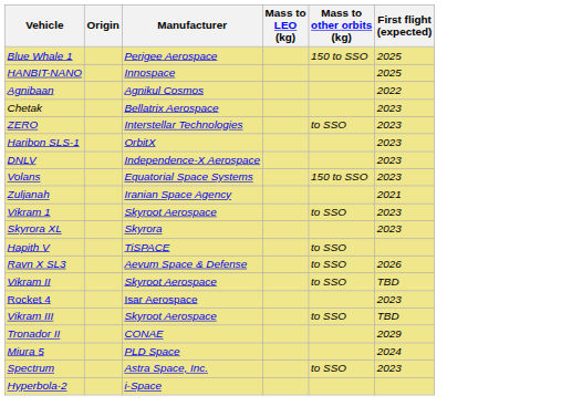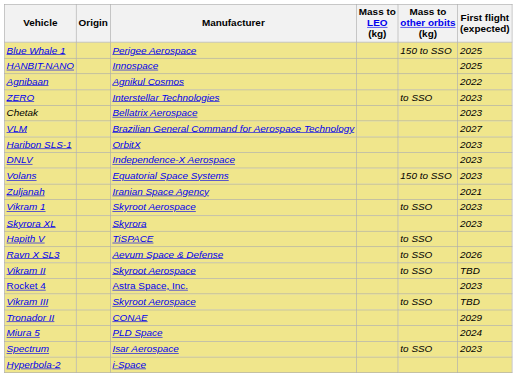 <table class="wikitable sortable sticky-header sort-under">
 <tr>
 <th>Vehicle</th>
 <th>Origin</th>
 <th>Manufacturer</th>
 <th>Mass to<br><a href='#'>LEO</a><br>(kg)</th>
 <th>Mass to<br><a href='#'>other orbits</a><br>(kg)</th>
 <th>First flight<br>(expected)</th>
 </tr>
 <tr style="background:khaki;font-style:italic">
 <td><a href='#'>Blue Whale 1</a></td>
 <td></td>
 <td><a href='#'>Perigee Aerospace</a></td>
 <td></td>
 <td>150 to SSO</td>
 <td>2025</td>
 </tr>
 <tr style="background:khaki;font-style:italic">
 <td><a href='#'>HANBIT-NANO</a></td>
 <td></td>
 <td><a href='#'>Innospace</a></td>
 <td></td>
 <td></td>
 <td>2025</td>
 </tr>
 <tr style="background:khaki;font-style:italic">
 <td><a href='#'>Agnibaan</a></td>
 <td></td>
 <td><a href='#'>Agnikul Cosmos</a></td>
 <td></td>
 <td></td>
 <td>2022</td>
 </tr>
 <tr style="background:khaki;font-style:italic">
+<td><a href='#'>ZERO</a></td>
+<td></td>
+<td><a href='#'>Interstellar Technologies</a></td>
+<td></td>
+<td> to SSO</td>
+<td>2023</td>
+</tr>
+<tr style="background:khaki;font-style:italic">
 <td>Chetak</td>
 <td></td>
 <td><a href='#'>Bellatrix Aerospace</a></td>
 <td></td>
 <td></td>
 <td>2023</td>
 </tr>
 <tr style="background:khaki;font-style:italic">
-<td><a href='#'>ZERO</a></td>
+<td><a href='#'>VLM</a></td>
 <td></td>
-<td><a href='#'>Interstellar Technologies</a></td>
+<td><a href='#'>Brazilian General Command for Aerospace Technology</a></td>
 <td></td>
-<td> to SSO</td>
-<td>2023</td>
+<td></td>
+<td>2027</td>
 </tr>
 <tr style="background:khaki;font-style:italic">
 <td><a href='#'>Haribon SLS-1</a></td>
 <td></td>
 <td><a href='#'>OrbitX</a></td>
 <td></td>
 <td></td>
 <td>2023</td>
 </tr>
 <tr style="background:khaki;font-style:italic">
 <td><a href='#'>DNLV</a></td>
 <td></td>
 <td><a href='#'>Independence-X Aerospace</a></td>
 <td></td>
 <td></td>
 <td>2023</td>
 </tr>
 <tr style="background:khaki;font-style:italic">
 <td><a href='#'>Volans</a></td>
 <td></td>
 <td><a href='#'>Equatorial Space Systems</a></td>
 <td></td>
 <td>150 to SSO</td>
 <td>2023</td>
 </tr>
 <tr style="background:khaki;font-style:italic">
 <td><a href='#'>Zuljanah</a></td>
 <td></td>
 <td><a href='#'>Iranian Space Agency</a></td>
 <td></td>
 <td></td>
 <td>2021</td>
 </tr>
 <tr style="background:khaki;font-style:italic">
 <td><a href='#'>Vikram 1</a></td>
 <td></td>
 <td><a href='#'>Skyroot Aerospace</a></td>
 <td></td>
 <td> to SSO</td>
 <td>2023</td>
 </tr>
 <tr style="background:khaki;font-style:italic">
 <td><a href='#'>Skyrora XL</a></td>
 <td></td>
 <td><a href='#'>Skyrora</a></td>
 <td></td>
 <td></td>
 <td>2023</td>
 </tr>
 <tr style="background:khaki;font-style:italic">
 <td><a href='#'>Hapith V</a></td>
 <td></td>
 <td><a href='#'>TiSPACE</a></td>
 <td></td>
 <td> to SSO</td>
 <td></td>
 </tr>
 <tr style="background:khaki;font-style:italic">
 <td><a href='#'>Ravn X SL3</a></td>
 <td></td>
 <td><a href='#'>Aevum Space & Defense</a></td>
 <td></td>
 <td> to SSO</td>
 <td>2026</td>
 </tr>
 <tr style="background:khaki;font-style:italic">
 <td><a href='#'>Vikram II</a></td>
 <td></td>
 <td><a href='#'>Skyroot Aerospace</a></td>
 <td></td>
 <td> to SSO</td>
 <td>TBD</td>
 </tr>
 <tr style="background:khaki;">
 <td><a href='#'>Rocket 4</a></td>
 <td></td>
-<td><a href='#'>Isar Aerospace</a></td>
+<td><a href='#'>Astra Space, Inc.</a></td>
 <td></td>
 <td></td>
 <td><em>2023</em></td>
 </tr>
 <tr style="background:khaki;font-style:italic">
 <td><a href='#'>Vikram III</a></td>
 <td></td>
 <td><a href='#'>Skyroot Aerospace</a></td>
 <td></td>
 <td> to SSO</td>
 <td>TBD</td>
 </tr>
 <tr style="background:khaki;font-style:italic">
 <td><a href='#'>Tronador II</a></td>
 <td></td>
 <td><a href='#'>CONAE</a></td>
 <td></td>
 <td></td>
 <td>2029</td>
 </tr>
 <tr style="background:khaki;font-style:italic">
 <td><a href='#'>Miura 5</a></td>
 <td></td>
 <td><a href='#'>PLD Space</a></td>
 <td></td>
 <td></td>
 <td>2024</td>
 </tr>
 <tr style="background:khaki;font-style:italic">
 <td><a href='#'>Spectrum</a></td>
 <td></td>
-<td><a href='#'>Astra Space, Inc.</a></td>
+<td><a href='#'>Isar Aerospace</a></td>
 <td></td>
 <td> to SSO</td>
 <td>2023</td>
 </tr>
 <tr style="background:khaki;font-style:italic">
 <td><a href='#'>Hyperbola-2</a></td>
 <td></td>
 <td><a href='#'>i-Space</a></td>
 <td></td>
 <td></td>
 <td></td>
 </tr>
 </table>
